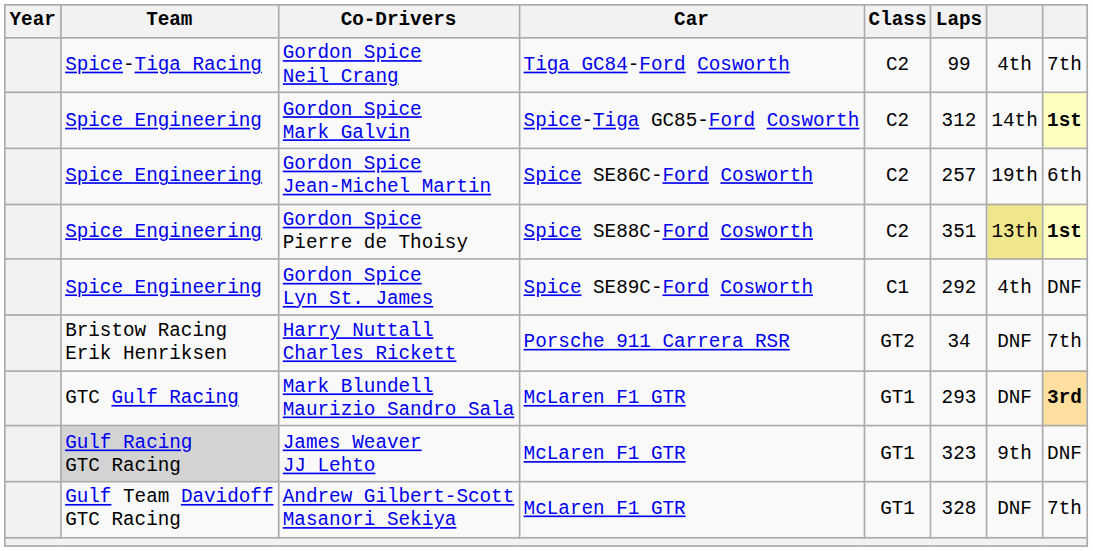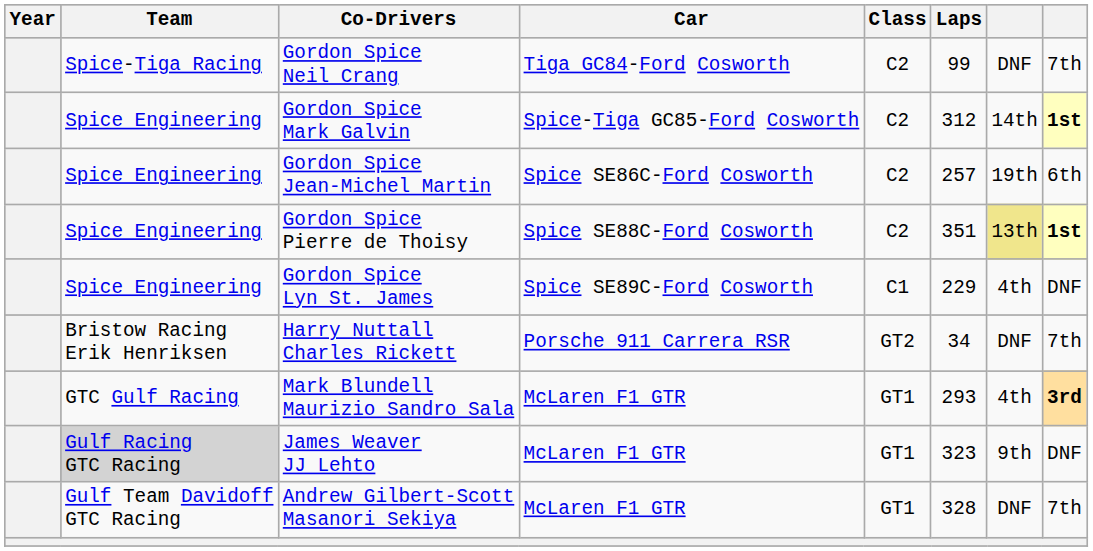 <table class="wikitable" style="text-align:center; font-size:90%">
 <tr>
 <th>Year</th>
 <th>Team</th>
 <th>Co-Drivers</th>
 <th>Car</th>
 <th>Class</th>
 <th>Laps</th>
 <th></th>
 <th></th>
 </tr>
 <tr>
 <th></th>
 <td align="left"> <a href='#'>Spice</a>-<a href='#'>Tiga Racing</a></td>
 <td align="left"> <a href='#'>Gordon Spice</a><br> <a href='#'>Neil Crang</a></td>
 <td align="left"><a href='#'>Tiga GC84</a>-<a href='#'>Ford</a> <a href='#'>Cosworth</a></td>
 <td>C2</td>
 <td>99</td>
-<td>4th</td>
+<td>DNF</td>
 <td>7th</td>
 </tr>
 <tr>
 <th></th>
 <td align="left"> <a href='#'>Spice Engineering</a></td>
 <td align="left"> <a href='#'>Gordon Spice</a><br> <a href='#'>Mark Galvin</a></td>
 <td align="left"><a href='#'>Spice</a>-<a href='#'>Tiga</a> GC85-<a href='#'>Ford</a> <a href='#'>Cosworth</a></td>
 <td>C2</td>
 <td>312</td>
 <td>14th</td>
 <td style="background:#FFFFBF;"><strong>1st</strong></td>
 </tr>
 <tr>
 <th></th>
 <td align="left"> <a href='#'>Spice Engineering</a></td>
 <td align="left"> <a href='#'>Gordon Spice</a><br> <a href='#'>Jean-Michel Martin</a></td>
 <td align="left"><a href='#'>Spice</a> SE86C-<a href='#'>Ford</a> <a href='#'>Cosworth</a></td>
 <td>C2</td>
 <td>257</td>
 <td>19th</td>
 <td>6th</td>
 </tr>
 <tr>
 <th></th>
 <td align="left"> <a href='#'>Spice Engineering</a></td>
 <td align="left"> <a href='#'>Gordon Spice</a><br> Pierre de Thoisy</td>
 <td align="left"><a href='#'>Spice</a> SE88C-<a href='#'>Ford</a> <a href='#'>Cosworth</a></td>
 <td>C2</td>
 <td>351</td>
 <td style="background: khaki;">13th</td>
 <td style="background:#FFFFBF;"><strong>1st</strong></td>
 </tr>
 <tr>
 <th></th>
 <td align="left"> <a href='#'>Spice Engineering</a></td>
 <td align="left"> <a href='#'>Gordon Spice</a><br> <a href='#'>Lyn St. James</a></td>
 <td align="left"><a href='#'>Spice</a> SE89C-<a href='#'>Ford</a> <a href='#'>Cosworth</a></td>
 <td>C1</td>
-<td>292</td>
+<td>229</td>
 <td>4th</td>
 <td>DNF</td>
 </tr>
 <tr>
 <th></th>
 <td align="left"> Bristow Racing<br> Erik Henriksen</td>
 <td align="left"> <a href='#'>Harry Nuttall</a><br> <a href='#'>Charles Rickett</a></td>
 <td align="left"><a href='#'>Porsche 911 Carrera RSR</a></td>
 <td>GT2</td>
 <td>34</td>
 <td>DNF</td>
 <td>7th</td>
 </tr>
 <tr>
 <th></th>
 <td align="left"> GTC <a href='#'>Gulf Racing</a></td>
 <td align="left"> <a href='#'>Mark Blundell</a><br> <a href='#'>Maurizio Sandro Sala</a></td>
 <td align="left"><a href='#'>McLaren F1 GTR</a></td>
 <td>GT1</td>
 <td>293</td>
-<td>DNF</td>
+<td>4th</td>
 <td style="background:#FFDF9F;"><strong>3rd</strong></td>
 </tr>
 <tr>
 <th></th>
 <td align="left" style="background: lightgrey;"> <a href='#'>Gulf Racing</a><br> GTC Racing</td>
 <td align="left"> <a href='#'>James Weaver</a><br> <a href='#'>JJ Lehto</a></td>
 <td align="left"><a href='#'>McLaren F1 GTR</a></td>
 <td>GT1</td>
 <td>323</td>
 <td>9th</td>
 <td>DNF</td>
 </tr>
 <tr>
 <th></th>
 <td align="left"> <a href='#'>Gulf</a> Team <a href='#'>Davidoff</a><br> GTC Racing</td>
 <td align="left"> <a href='#'>Andrew Gilbert-Scott</a><br> <a href='#'>Masanori Sekiya</a></td>
 <td align="left"><a href='#'>McLaren F1 GTR</a></td>
 <td>GT1</td>
 <td>328</td>
 <td>DNF</td>
 <td>7th</td>
 </tr>
 <tr>
 <th colspan="8"></th>
 </tr>
 </table>
